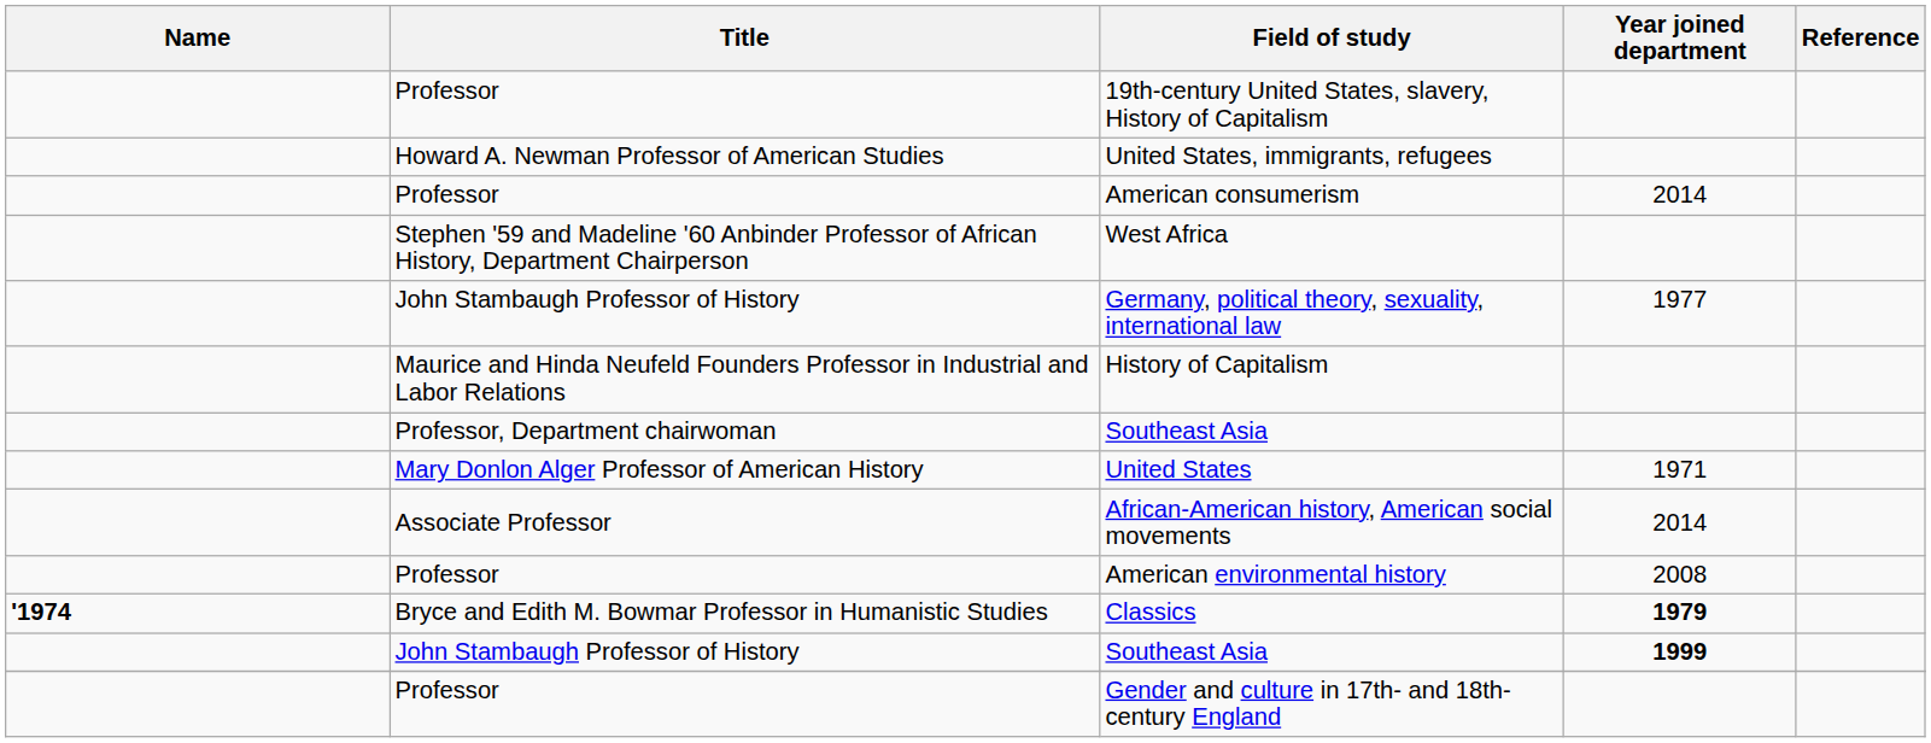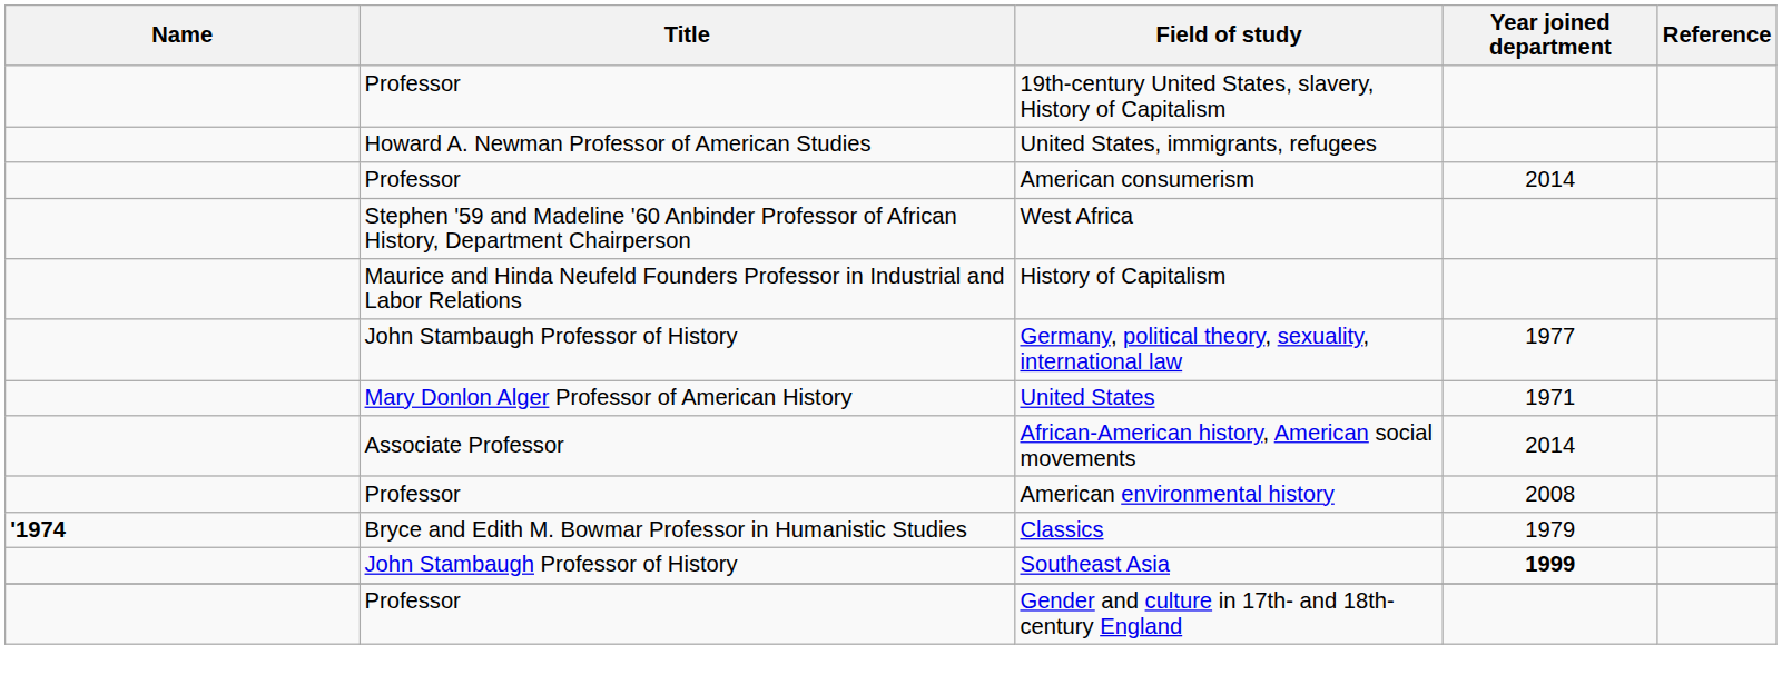 <table class="wikitable sortable" style="width:100%">
 <tr>
 <th width="20%">Name</th>
 <th width="*">Title</th>
 <th width="*">Field of study</th>
 <th width="*">Year joined department</th>
 <th width="*" align="center">Reference</th>
 </tr>
 <tr valign="top">
 <td></td>
 <td>Professor</td>
 <td>19th-century United States, slavery, History of Capitalism</td>
 <td align="center"></td>
 <td align="center"></td>
 </tr>
 <tr valign="top">
 <td></td>
 <td>Howard A. Newman Professor of American Studies</td>
 <td>United States, immigrants, refugees</td>
 <td align="center"></td>
 <td align="center"></td>
 </tr>
 <tr valign="top">
 <td></td>
 <td>Professor</td>
 <td>American consumerism</td>
 <td align="center">2014</td>
 <td align="center"></td>
 </tr>
 <tr valign="top">
 <td></td>
 <td>Stephen '59 and Madeline '60 Anbinder Professor of African History, Department Chairperson</td>
 <td>West Africa</td>
 <td align="center"></td>
 <td align="center"></td>
 </tr>
 <tr valign="top">
 <td></td>
-<td>John Stambaugh Professor of History</td>
-<td><a href='#'>Germany</a>, <a href='#'>political theory</a>, <a href='#'>sexuality</a>, <a href='#'>international law</a></td>
-<td align="center">1977</td>
-<td align="center"></td>
-</tr>
-<tr valign="top">
-<td></td>
 <td>Maurice and Hinda Neufeld Founders Professor in Industrial and Labor Relations</td>
 <td>History of Capitalism</td>
 <td align="center"></td>
 <td align="center"></td>
 </tr>
 <tr valign="top">
 <td></td>
-<td>Professor, Department chairwoman</td>
-<td><a href='#'>Southeast Asia</a></td>
-<td align="center"></td>
+<td>John Stambaugh Professor of History</td>
+<td><a href='#'>Germany</a>, <a href='#'>political theory</a>, <a href='#'>sexuality</a>, <a href='#'>international law</a></td>
+<td align="center">1977</td>
 <td align="center"></td>
 </tr>
 <tr valign="top">
 <td></td>
 <td><a href='#'>Mary Donlon Alger</a> Professor of American History</td>
 <td><a href='#'>United States</a></td>
 <td align="center">1971</td>
 <td align="center"></td>
 </tr>
 <tr>
 <td></td>
 <td>Associate Professor</td>
 <td><a href='#'>African-American history</a>, <a href='#'>American</a> social movements</td>
 <td align="center">2014</td>
 <td align="center"></td>
 </tr>
 <tr>
 <td></td>
 <td>Professor</td>
 <td>American <a href='#'>environmental history</a></td>
 <td align="center">2008</td>
 <td align="center"></td>
 </tr>
 <tr>
 <td><strong> '1974</strong></td>
 <td>Bryce and Edith M. Bowmar Professor in Humanistic Studies</td>
 <td><a href='#'>Classics</a></td>
-<td align="center"><strong>1979</strong></td>
+<td align="center">1979</td>
 <td align="center"></td>
 </tr>
 <tr valign="top">
 <td></td>
 <td><a href='#'>John Stambaugh</a> Professor of History</td>
 <td><a href='#'>Southeast Asia</a></td>
 <td align="center"><strong>1999</strong></td>
 <td align="center"></td>
 </tr>
 <tr>
 </tr>
 <tr valign="top">
 <td></td>
 <td>Professor</td>
 <td><a href='#'>Gender</a> and <a href='#'>culture</a> in 17th- and 18th-century <a href='#'>England</a></td>
 <td align="center"></td>
 <td align="center"></td>
 </tr>
 </table>
